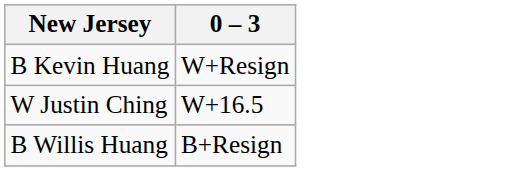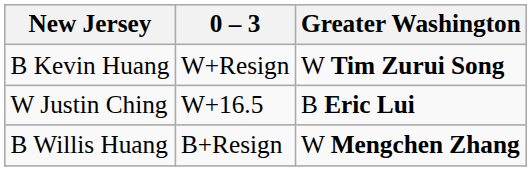 <table class="wikitable">
 <tr>
 <th>New Jersey</th>
 <th>0 – 3</th>
+<th>Greater Washington</th>
 </tr>
 <tr>
 <td>B Kevin Huang</td>
 <td>W+Resign</td>
+<td>W <strong>Tim Zurui Song</strong></td>
 </tr>
 <tr>
 <td>W Justin Ching</td>
 <td>W+16.5</td>
+<td>B <strong>Eric Lui</strong></td>
 </tr>
 <tr>
 <td>B Willis Huang</td>
 <td>B+Resign</td>
+<td>W <strong>Mengchen Zhang</strong></td>
 </tr>
 </table>
